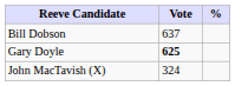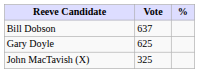 <table class="wikitable">
 <tr>
 <th style="background:#ddf; width:200px;">Reeve Candidate </th>
 <th style="background:#ddf; width:50px;">Vote</th>
 <th style="background:#ddf; width:30px;">%</th>
 </tr>
 <tr>
 <td>Bill Dobson</td>
 <td>637</td>
 <td></td>
 </tr>
 <tr>
 <td>Gary Doyle</td>
-<td><strong>625</strong></td>
+<td>625</td>
 <td></td>
 </tr>
 <tr>
 <td>John MacTavish (X)</td>
-<td>324</td>
+<td>325</td>
 <td></td>
 </tr>
 </table>
